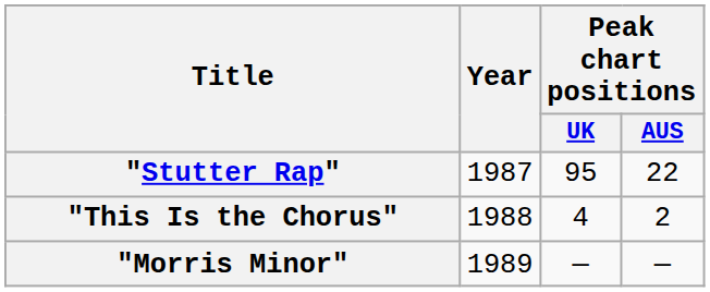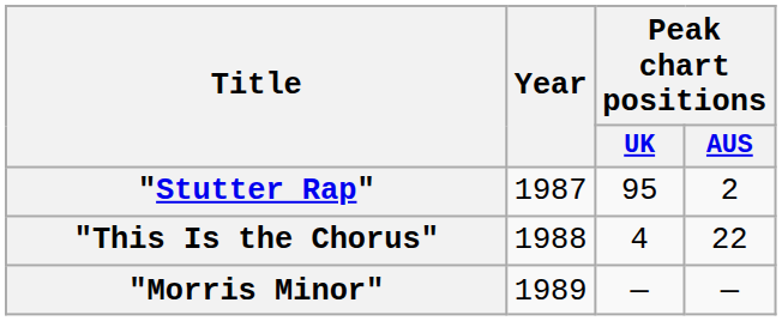 <table class="wikitable plainrowheaders" style="text-align:center;" border="1">
 <tr>
 <th scope="col" rowspan="2" style="width:16em;">Title</th>
 <th scope="col" rowspan="2">Year</th>
 <th scope="col" colspan="2">Peak chart<br>positions</th>
 </tr>
 <tr>
 <th scope="col" style="width:3em; font-size:85%"><a href='#'>UK</a><br></th>
 <th scope="col" style="width:3em; font-size:85%"><a href='#'>AUS</a><br></th>
 </tr>
 <tr>
 <th scope="row">"<a href='#'>Stutter Rap</a>"</th>
 <td>1987</td>
 <td style="text-align:center;">95</td>
-<td style="text-align:center;">22</td>
+<td style="text-align:center;">2</td>
 </tr>
 <tr>
 <th scope="row">"This Is the Chorus"</th>
 <td>1988</td>
 <td style="text-align:center;">4</td>
-<td style="text-align:center;">2</td>
+<td style="text-align:center;">22</td>
 </tr>
 <tr>
 <th scope="row">"Morris Minor"</th>
 <td>1989</td>
 <td style="text-align:center;">—</td>
 <td style="text-align:center;">—</td>
 </tr>
 </table>
